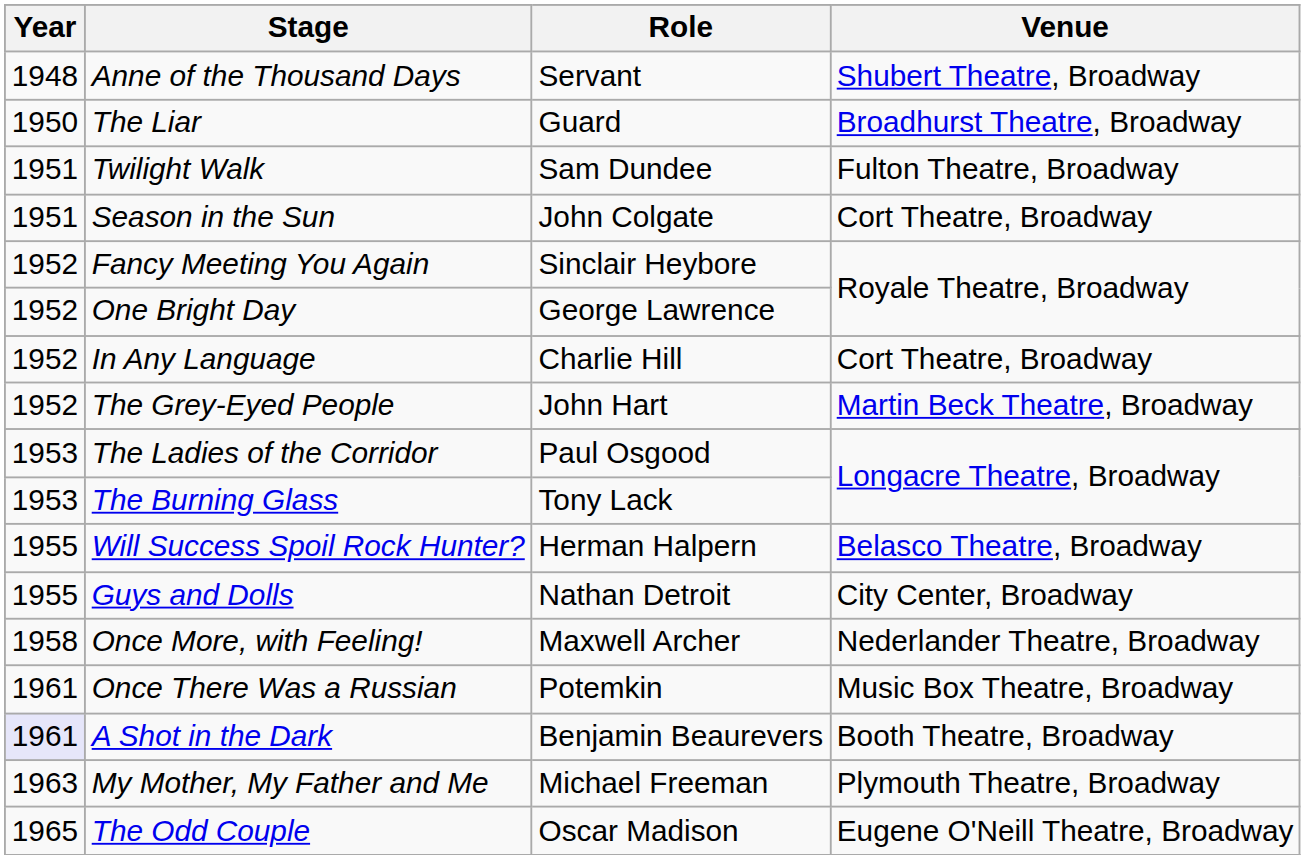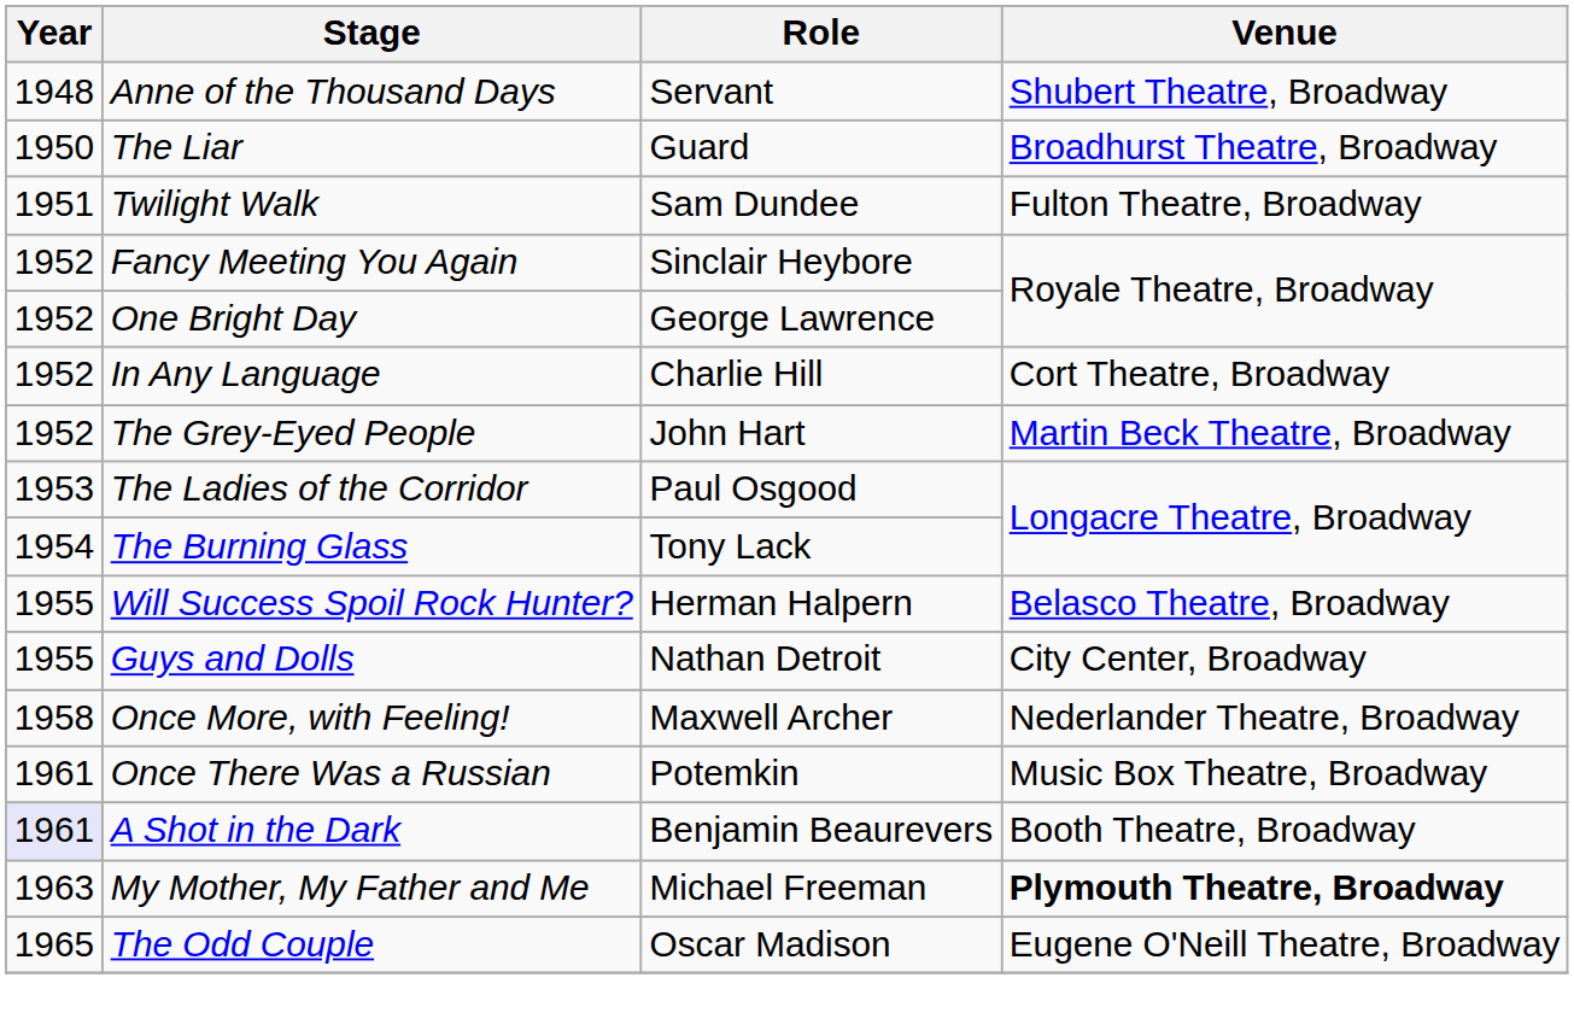 <table class="wikitable unsortable">
 <tr style="text-align:center;">
 <th>Year</th>
 <th>Stage</th>
 <th>Role</th>
 <th class="unsortable">Venue</th>
 </tr>
 <tr>
 <td>1948</td>
 <td><em>Anne of the Thousand Days</em></td>
 <td>Servant</td>
 <td><a href='#'>Shubert Theatre</a>, Broadway</td>
 </tr>
 <tr>
 <td>1950</td>
 <td><em>The Liar</em></td>
 <td>Guard</td>
 <td><a href='#'>Broadhurst Theatre</a>, Broadway</td>
 </tr>
 <tr>
 <td>1951</td>
 <td><em>Twilight Walk</em></td>
 <td>Sam Dundee</td>
 <td>Fulton Theatre, Broadway</td>
-</tr>
-<tr>
-<td>1951</td>
-<td><em>Season in the Sun</em></td>
-<td>John Colgate</td>
-<td>Cort Theatre, Broadway</td>
 </tr>
 <tr>
 <td>1952</td>
 <td><em>Fancy Meeting You Again</em></td>
 <td>Sinclair Heybore</td>
 <td rowspan=2>Royale Theatre, Broadway</td>
 </tr>
 <tr>
 <td>1952</td>
 <td><em>One Bright Day</em></td>
 <td>George Lawrence</td>
 </tr>
 <tr>
 <td>1952</td>
 <td><em>In Any Language</em></td>
 <td>Charlie Hill</td>
 <td>Cort Theatre, Broadway</td>
 </tr>
 <tr>
 <td>1952</td>
 <td><em>The Grey-Eyed People</em></td>
 <td>John Hart</td>
 <td><a href='#'>Martin Beck Theatre</a>, Broadway</td>
 </tr>
 <tr>
 <td>1953</td>
 <td><em>The Ladies of the Corridor</em></td>
 <td>Paul Osgood</td>
 <td rowspan=2><a href='#'>Longacre Theatre</a>, Broadway</td>
 </tr>
 <tr>
-<td>1953</td>
+<td>1954</td>
 <td><em><a href='#'>The Burning Glass</a></em></td>
 <td>Tony Lack</td>
 </tr>
 <tr>
 <td>1955</td>
 <td><em><a href='#'>Will Success Spoil Rock Hunter?</a></em></td>
 <td>Herman Halpern</td>
 <td><a href='#'>Belasco Theatre</a>, Broadway</td>
 </tr>
 <tr>
 <td>1955</td>
 <td><em><a href='#'>Guys and Dolls</a></em></td>
 <td>Nathan Detroit</td>
 <td>City Center, Broadway</td>
 </tr>
 <tr>
 <td>1958</td>
 <td><em>Once More, with Feeling!</em></td>
 <td>Maxwell Archer</td>
 <td>Nederlander Theatre, Broadway</td>
 </tr>
 <tr>
 <td>1961</td>
 <td><em>Once There Was a Russian</em></td>
 <td>Potemkin</td>
 <td>Music Box Theatre, Broadway</td>
 </tr>
 <tr>
 <td style="background: lavender;">1961</td>
 <td><em><a href='#'>A Shot in the Dark</a></em></td>
 <td>Benjamin Beaurevers</td>
 <td>Booth Theatre, Broadway</td>
 </tr>
 <tr>
 <td>1963</td>
 <td><em>My Mother, My Father and Me</em></td>
 <td>Michael Freeman</td>
-<td>Plymouth Theatre, Broadway</td>
+<td><strong>Plymouth Theatre, Broadway</strong></td>
 </tr>
 <tr>
 <td>1965</td>
 <td><em><a href='#'>The Odd Couple</a></em></td>
 <td>Oscar Madison</td>
 <td>Eugene O'Neill Theatre, Broadway</td>
 </tr>
 <tr>
 </tr>
 </table>
